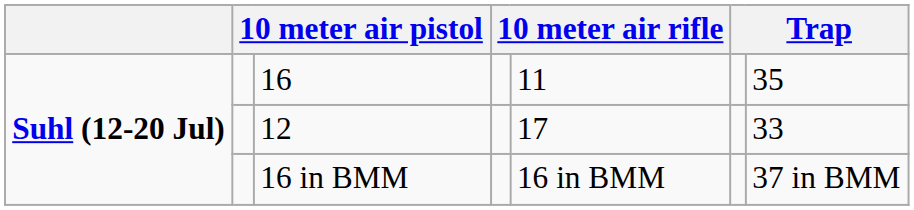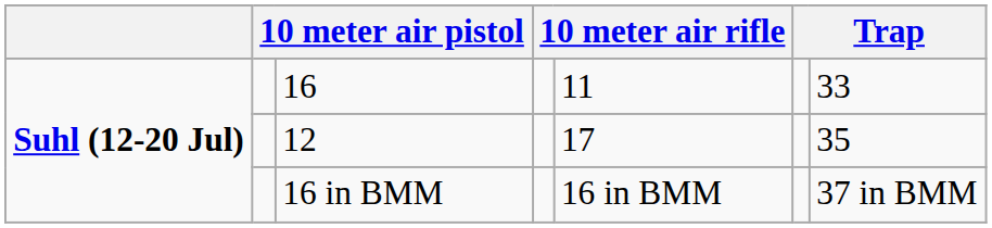 <table class="wikitable">
 <tr>
 <th></th>
 <th colspan="2"><a href='#'>10 meter air pistol</a></th>
 <th colspan="2"><a href='#'>10 meter air rifle</a></th>
 <th colspan="2"><a href='#'>Trap</a></th>
 </tr>
 <tr>
 <td rowspan="3"><strong><a href='#'>Suhl</a></strong> <strong> (12-20 Jul)</strong></td>
 <td></td>
 <td> 16</td>
 <td></td>
 <td> 11</td>
 <td></td>
-<td> 35</td>
+<td> 33</td>
 </tr>
 <tr>
 <td></td>
 <td> 12</td>
 <td></td>
 <td> 17</td>
 <td></td>
-<td> 33</td>
+<td> 35</td>
 </tr>
 <tr>
 <td></td>
 <td> 16 in BMM</td>
 <td></td>
 <td> 16 in BMM</td>
 <td></td>
 <td> 37 in BMM</td>
 </tr>
 </table>
